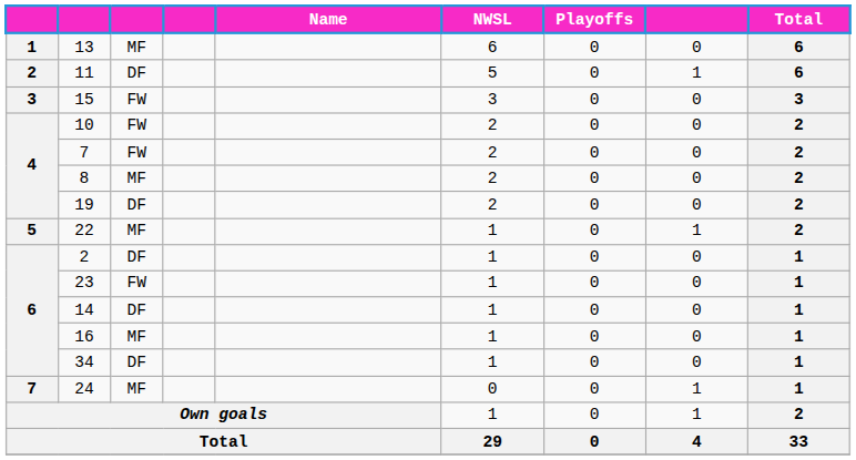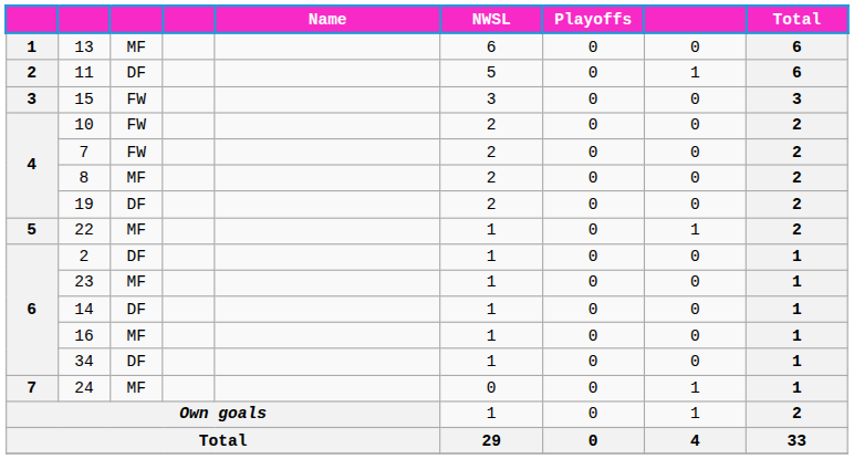 <table class="wikitable sortable" style="text-align:center;">
 <tr>
 <th style="background:#f72ac7; color:#fff; border:2px solid #2597d9; width:35px;" scope="col"></th>
 <th style="background:#f72ac7; color:#fff; border:2px solid #2597d9; width:35px;" scope="col"></th>
 <th style="background:#f72ac7; color:#fff; border:2px solid #2597d9; width:35px;" scope="col"></th>
 <th style="background:#f72ac7; color:#fff; border:2px solid #2597d9; width:35px;" scope="col"></th>
 <th style="background:#f72ac7; color:#fff; border:2px solid #2597d9; width:175px;" scope="col">Name</th>
 <th style="background:#f72ac7; color:#fff; border:2px solid #2597d9; width:75px;" scope="col">NWSL</th>
 <th style="background:#f72ac7; color:#fff; border:2px solid #2597d9; width:75px;" scope="col">Playoffs</th>
 <th style="background:#f72ac7; color:#fff; border:2px solid #2597d9; width:75px;" scope="col"></th>
 <th style="background:#f72ac7; color:#fff; border:2px solid #2597d9; width:75px;" scope="col">Total</th>
 </tr>
 <tr>
 <th scope="row">1</th>
 <td>13</td>
 <td>MF</td>
 <td></td>
 <td></td>
 <td>6</td>
 <td>0</td>
 <td>0</td>
 <th scope="row">6</th>
 </tr>
 <tr>
 <th scope="row">2</th>
 <td>11</td>
 <td>DF</td>
 <td></td>
 <td></td>
 <td>5</td>
 <td>0</td>
 <td>1</td>
 <th scope="row">6</th>
 </tr>
 <tr>
 <th scope="row">3</th>
 <td>15</td>
 <td>FW</td>
 <td></td>
 <td></td>
 <td>3</td>
 <td>0</td>
 <td>0</td>
 <th scope="row">3</th>
 </tr>
 <tr>
 <th rowspan="4">4</th>
 <td>10</td>
 <td>FW</td>
 <td></td>
 <td></td>
 <td>2</td>
 <td>0</td>
 <td>0</td>
 <th scope="row">2</th>
 </tr>
 <tr>
 <td>7</td>
 <td>FW</td>
 <td></td>
 <td></td>
 <td>2</td>
 <td>0</td>
 <td>0</td>
 <th scope="row">2</th>
 </tr>
 <tr>
 <td>8</td>
 <td>MF</td>
 <td></td>
 <td></td>
 <td>2</td>
 <td>0</td>
 <td>0</td>
 <th scope="row">2</th>
 </tr>
 <tr>
 <td>19</td>
 <td>DF</td>
 <td></td>
 <td></td>
 <td>2</td>
 <td>0</td>
 <td>0</td>
 <th>2</th>
 </tr>
 <tr>
 <th>5</th>
 <td>22</td>
 <td>MF</td>
 <td></td>
 <td></td>
 <td>1</td>
 <td>0</td>
 <td>1</td>
 <th scope="row">2</th>
 </tr>
 <tr>
 <th rowspan="5">6</th>
 <td>2</td>
 <td>DF</td>
 <td></td>
 <td></td>
 <td>1</td>
 <td>0</td>
 <td>0</td>
 <th>1</th>
 </tr>
 <tr>
 <td>23</td>
-<td>FW</td>
+<td>MF</td>
 <td></td>
 <td></td>
 <td>1</td>
 <td>0</td>
 <td>0</td>
 <th scope="row">1</th>
 </tr>
 <tr>
 <td>14</td>
 <td>DF</td>
 <td></td>
 <td></td>
 <td>1</td>
 <td>0</td>
 <td>0</td>
 <th scope="row">1</th>
 </tr>
 <tr>
 <td>16</td>
 <td>MF</td>
 <td></td>
 <td></td>
 <td>1</td>
 <td>0</td>
 <td>0</td>
 <th scope="row">1</th>
 </tr>
 <tr>
 <td>34</td>
 <td>DF</td>
 <td></td>
 <td></td>
 <td>1</td>
 <td>0</td>
 <td>0</td>
 <th>1</th>
 </tr>
 <tr>
 <th>7</th>
 <td>24</td>
 <td>MF</td>
 <td></td>
 <td></td>
 <td>0</td>
 <td>0</td>
 <td>1</td>
 <th>1</th>
 </tr>
 <tr>
 <th colspan=5 scope="row"><em>Own goals</em></th>
 <td>1</td>
 <td>0</td>
 <td>1</td>
 <th scope="row">2</th>
 </tr>
 <tr>
 <th colspan=5 scope="row">Total</th>
 <th>29</th>
 <th>0</th>
 <th>4</th>
 <th>33</th>
 </tr>
 <tr>
 </tr>
 </table>
